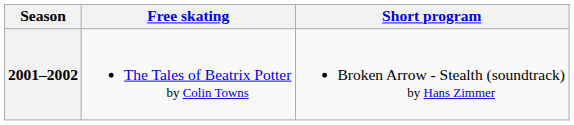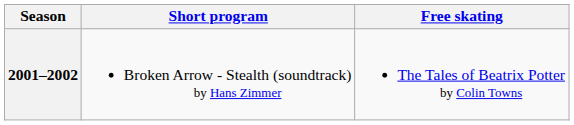 <table class=wikitable style=text-align:center>
 <tr>
 <th>Season</th>
+<th><a href='#'>Short program</a></th>
 <th><a href='#'>Free skating</a></th>
-<th><a href='#'>Short program</a></th>
 </tr>
 <tr>
 <th>2001–2002</th>
+<td><br><ul><li>Broken Arrow - Stealth (soundtrack) <br><small> by <a href='#'>Hans Zimmer</a></small></li></ul></td>
 <td><br><ul><li><a href='#'>The Tales of Beatrix Potter</a> <br><small> by <a href='#'>Colin Towns</a> </small></li></ul></td>
-<td><br><ul><li>Broken Arrow - Stealth (soundtrack) <br><small> by <a href='#'>Hans Zimmer</a></small></li></ul></td>
 </tr>
 </table>
